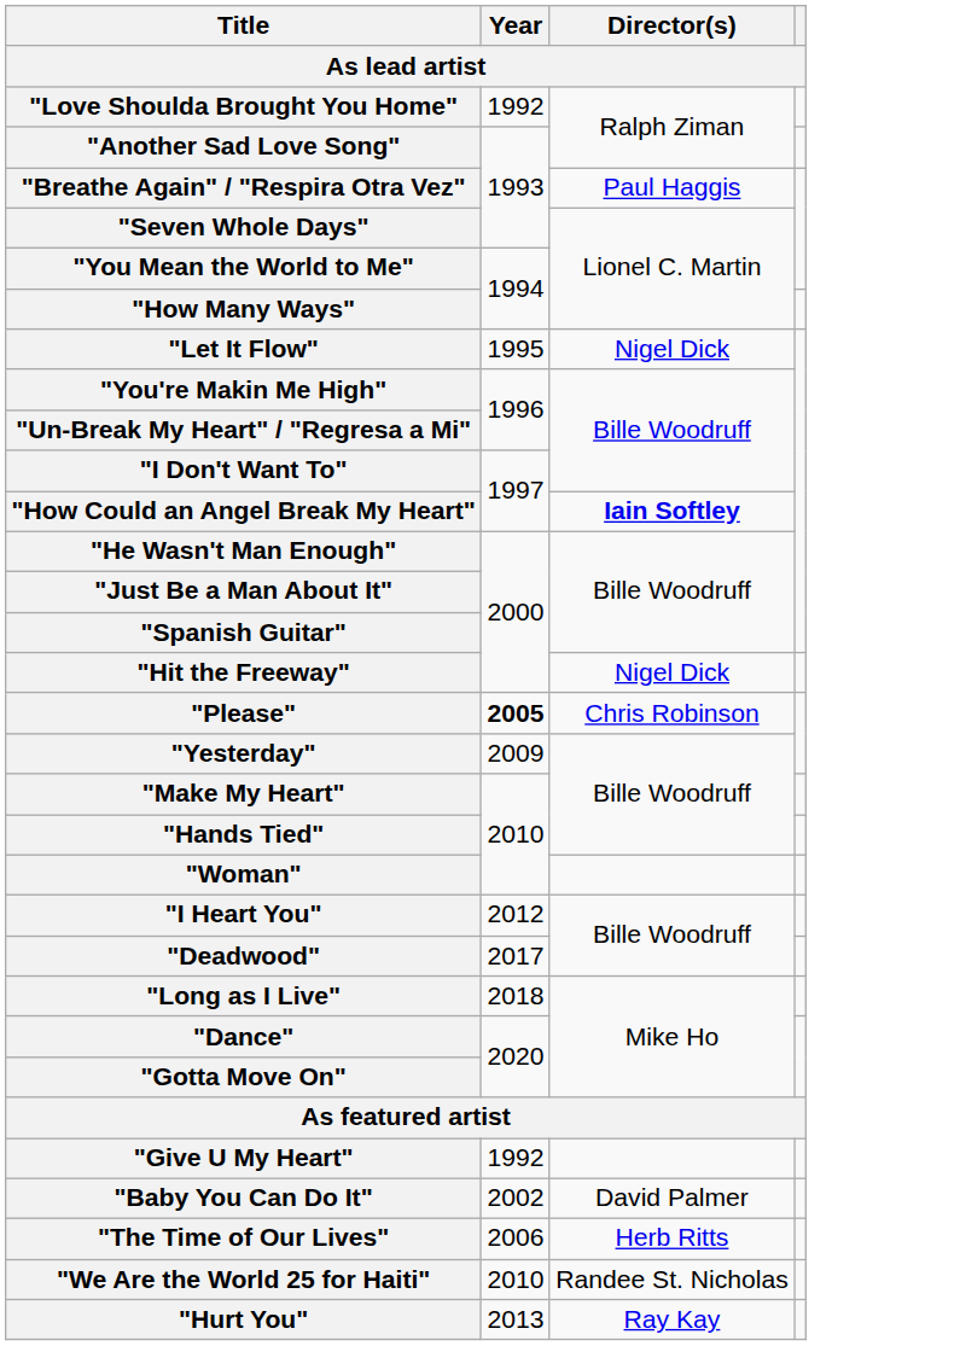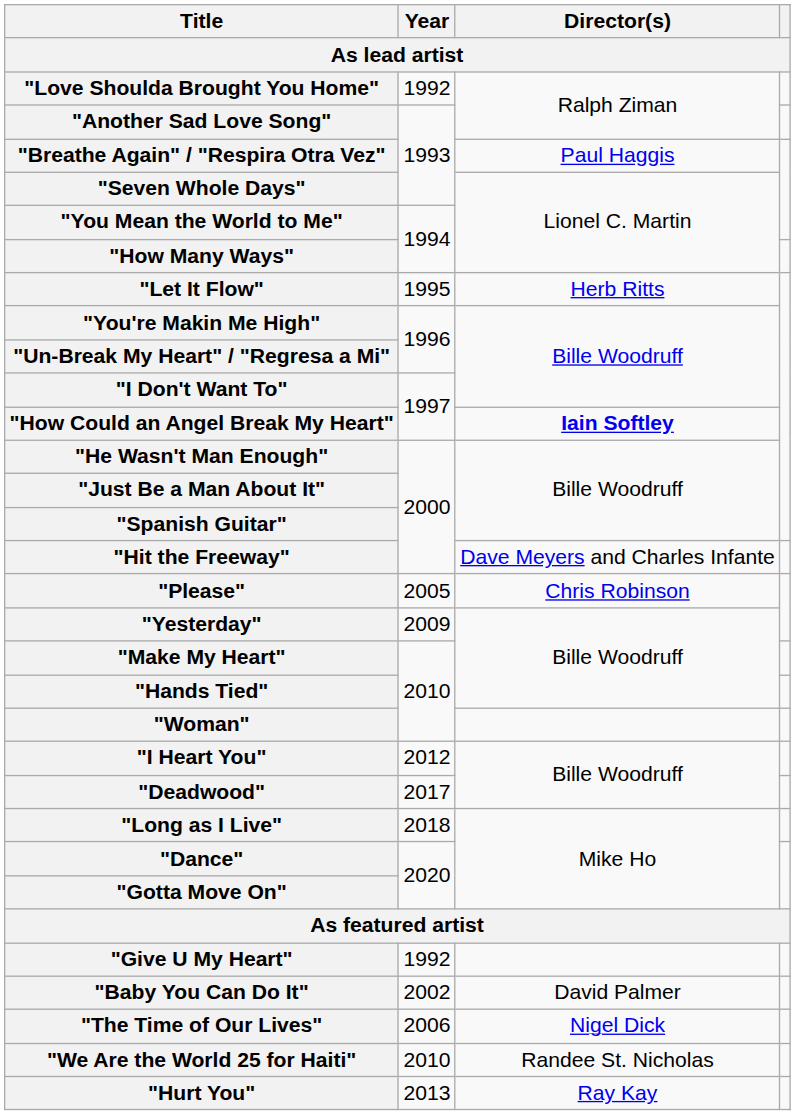 <table class="wikitable plainrowheaders" style="text-align:center">
 <tr>
 <th scope="col">Title</th>
 <th scope="col">Year</th>
 <th scope="col">Director(s)</th>
 <th scope="col"></th>
 </tr>
 <tr>
 <th scope="col" colspan="5">As lead artist</th>
 </tr>
 <tr>
 <th scope="row">"Love Shoulda Brought You Home"</th>
 <td>1992</td>
 <td rowspan="2">Ralph Ziman</td>
 <td></td>
 </tr>
 <tr>
 <th scope="row">"Another Sad Love Song"</th>
 <td rowspan="3">1993</td>
 <td></td>
 </tr>
 <tr>
 <th scope="row">"Breathe Again" / "Respira Otra Vez"</th>
 <td><a href='#'>Paul Haggis</a></td>
 <td rowspan="3"></td>
 </tr>
 <tr>
 <th scope="row">"Seven Whole Days"</th>
 <td rowspan="3">Lionel C. Martin</td>
 </tr>
 <tr>
 <th scope="row">"You Mean the World to Me"</th>
 <td rowspan="2">1994</td>
 </tr>
 <tr>
 <th scope="row">"How Many Ways"</th>
 <td></td>
 </tr>
 <tr>
 <th scope="row">"Let It Flow"</th>
 <td>1995</td>
-<td><a href='#'>Nigel Dick</a></td>
+<td><a href='#'>Herb Ritts</a></td>
 <td rowspan="8"></td>
 </tr>
 <tr>
 <th scope="row">"You're Makin Me High"</th>
 <td rowspan="2">1996</td>
 <td rowspan="3"><a href='#'>Bille Woodruff</a></td>
 </tr>
 <tr>
 <th scope="row">"Un-Break My Heart" / "Regresa a Mi"</th>
 </tr>
 <tr>
 <th scope="row">"I Don't Want To"</th>
 <td rowspan="2">1997</td>
 </tr>
 <tr>
 <th scope="row">"How Could an Angel Break My Heart"</th>
 <td><strong><a href='#'>Iain Softley</a></strong></td>
 </tr>
 <tr>
 <th scope="row">"He Wasn't Man Enough"</th>
 <td rowspan="4">2000</td>
 <td rowspan="3">Bille Woodruff</td>
 </tr>
 <tr>
 <th scope="row">"Just Be a Man About It"</th>
 </tr>
 <tr>
 <th scope="row">"Spanish Guitar"</th>
 </tr>
 <tr>
 <th scope="row">"Hit the Freeway"</th>
-<td><a href='#'>Nigel Dick</a></td>
+<td><a href='#'>Dave Meyers</a> and Charles Infante</td>
 <td></td>
 </tr>
 <tr>
 <th scope="row">"Please"</th>
-<td><strong>2005</strong></td>
+<td>2005</td>
 <td><a href='#'>Chris Robinson</a></td>
 <td rowspan="2"></td>
 </tr>
 <tr>
 <th scope="row">"Yesterday"</th>
 <td>2009</td>
 <td rowspan="3">Bille Woodruff</td>
 </tr>
 <tr>
 <th scope="row">"Make My Heart"</th>
 <td rowspan="3">2010</td>
 <td></td>
 </tr>
 <tr>
 <th scope="row">"Hands Tied"</th>
 <td></td>
 </tr>
 <tr>
 <th scope="row">"Woman"</th>
 <td></td>
 <td></td>
 </tr>
 <tr>
 <th scope="row">"I Heart You"</th>
 <td>2012</td>
 <td rowspan="2">Bille Woodruff</td>
 <td></td>
 </tr>
 <tr>
 <th scope="row">"Deadwood"</th>
 <td>2017</td>
 <td></td>
 </tr>
 <tr>
 <th scope="row">"Long as I Live"</th>
 <td>2018</td>
 <td rowspan="3">Mike Ho</td>
 <td></td>
 </tr>
 <tr>
 <th scope="row">"Dance"</th>
 <td rowspan="2">2020</td>
 <td rowspan="2"></td>
 </tr>
 <tr>
 <th scope="row">"Gotta Move On"<br></th>
 </tr>
 <tr>
 <th scope="col" colspan="5">As featured artist</th>
 </tr>
 <tr>
 <th scope="row">"Give U My Heart"<br></th>
 <td>1992</td>
 <td></td>
 <td></td>
 </tr>
 <tr>
 <th scope="row">"Baby You Can Do It"<br></th>
 <td>2002</td>
 <td>David Palmer</td>
 <td></td>
 </tr>
 <tr>
 <th scope="row">"The Time of Our Lives"<br></th>
 <td>2006</td>
-<td><a href='#'>Herb Ritts</a></td>
+<td><a href='#'>Nigel Dick</a></td>
 <td></td>
 </tr>
 <tr>
 <th scope="row">"We Are the World 25 for Haiti"<br></th>
 <td>2010</td>
 <td>Randee St. Nicholas</td>
 <td></td>
 </tr>
 <tr>
 <th scope="row">"Hurt You"<br></th>
 <td>2013</td>
 <td><a href='#'>Ray Kay</a></td>
 <td></td>
 </tr>
 </table>
